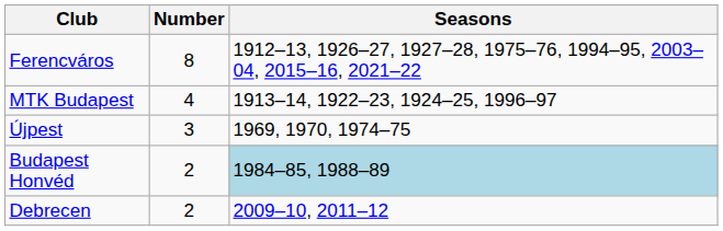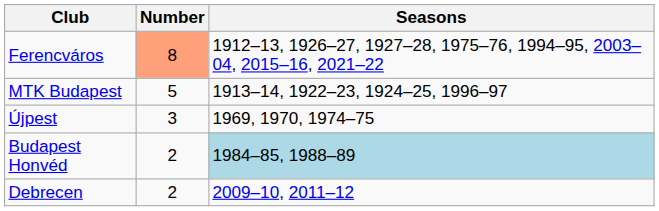 <table class="wikitable sortable">
 <tr>
 <th>Club</th>
 <th>Number</th>
 <th>Seasons</th>
 </tr>
 <tr>
 <td><a href='#'>Ferencváros</a></td>
-<td style="text-align:center">8</td>
+<td style="background: lightsalmon; text-align:center">8</td>
 <td>1912–13, 1926–27, 1927–28, 1975–76, 1994–95, <a href='#'>2003–04</a>, <a href='#'>2015–16</a>, <a href='#'>2021–22</a></td>
 </tr>
 <tr>
 <td><a href='#'>MTK Budapest</a></td>
-<td style="text-align:center">4</td>
+<td style="text-align:center">5</td>
 <td>1913–14, 1922–23, 1924–25, 1996–97</td>
 </tr>
 <tr>
 <td><a href='#'>Újpest</a></td>
 <td style="text-align:center">3</td>
 <td>1969, 1970, 1974–75</td>
 </tr>
 <tr>
 <td><a href='#'>Budapest Honvéd</a></td>
 <td style="text-align:center">2</td>
 <td style="background: lightblue;">1984–85, 1988–89</td>
 </tr>
 <tr>
 <td><a href='#'>Debrecen</a></td>
 <td style="text-align:center">2</td>
 <td><a href='#'>2009–10</a>, <a href='#'>2011–12</a></td>
 </tr>
 </table>
